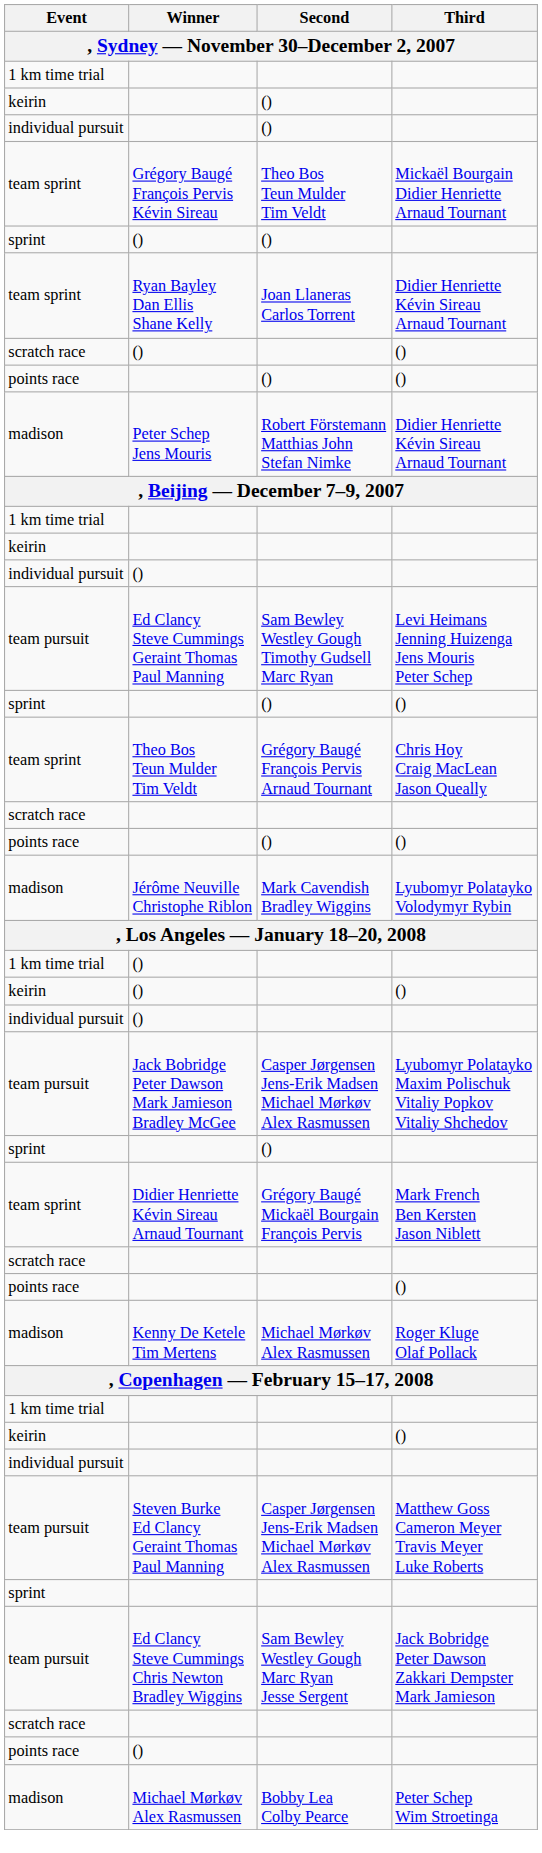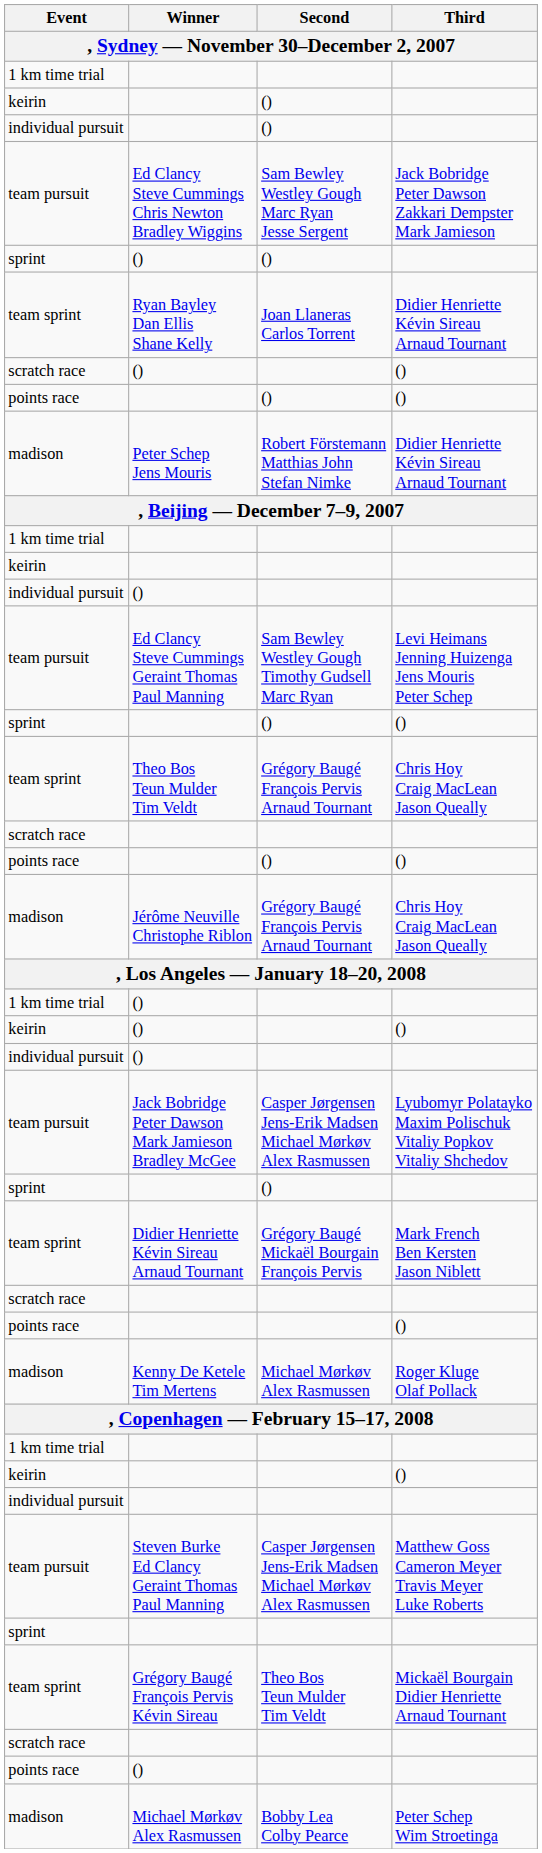 <table class=wikitable style="font-size:95%" width="80%">
 <tr>
 <th>Event</th>
 <th>Winner</th>
 <th>Second</th>
 <th>Third</th>
 </tr>
 <tr>
 <th colspan=4><big>, <a href='#'>Sydney</a> — November 30–December 2, 2007</big></th>
 </tr>
 <tr>
 <td>1 km time trial</td>
 <td></td>
 <td></td>
 <td></td>
 </tr>
 <tr>
 <td>keirin</td>
 <td></td>
 <td> ()</td>
 <td></td>
 </tr>
 <tr>
 <td>individual pursuit</td>
 <td></td>
 <td> ()</td>
 <td></td>
 </tr>
 <tr>
-<td>team sprint</td>
-<td><br><a href='#'>Grégory Baugé</a><br><a href='#'>François Pervis</a><br><a href='#'>Kévin Sireau</a></td>
-<td><br><a href='#'>Theo Bos</a><br><a href='#'>Teun Mulder</a><br><a href='#'>Tim Veldt</a></td>
-<td><br><a href='#'>Mickaël Bourgain</a><br><a href='#'>Didier Henriette</a><br><a href='#'>Arnaud Tournant</a></td>
+<td>team pursuit</td>
+<td><br><a href='#'>Ed Clancy</a><br><a href='#'>Steve Cummings</a><br><a href='#'>Chris Newton</a><br><a href='#'>Bradley Wiggins</a></td>
+<td><br><a href='#'>Sam Bewley</a><br><a href='#'>Westley Gough</a><br><a href='#'>Marc Ryan</a><br><a href='#'>Jesse Sergent</a></td>
+<td><br><a href='#'>Jack Bobridge</a><br><a href='#'>Peter Dawson</a><br><a href='#'>Zakkari Dempster</a><br><a href='#'>Mark Jamieson</a></td>
 </tr>
 <tr>
 <td>sprint</td>
 <td> ()</td>
 <td> ()</td>
 <td></td>
 </tr>
 <tr>
 <td>team sprint</td>
 <td><br><a href='#'>Ryan Bayley</a><br><a href='#'>Dan Ellis</a><br><a href='#'>Shane Kelly</a></td>
 <td><br><a href='#'>Joan Llaneras</a><br><a href='#'>Carlos Torrent</a></td>
 <td><br><a href='#'>Didier Henriette</a><br><a href='#'>Kévin Sireau</a><br><a href='#'>Arnaud Tournant</a></td>
 </tr>
 <tr>
 <td>scratch race</td>
 <td> ()</td>
 <td></td>
 <td> ()</td>
 </tr>
 <tr>
 <td>points race</td>
 <td></td>
 <td> ()</td>
 <td> ()</td>
 </tr>
 <tr>
 <td>madison</td>
 <td><br><a href='#'>Peter Schep</a><br><a href='#'>Jens Mouris</a></td>
 <td> <br><a href='#'>Robert Förstemann</a><br><a href='#'>Matthias John</a><br><a href='#'>Stefan Nimke</a></td>
 <td><br><a href='#'>Didier Henriette</a><br><a href='#'>Kévin Sireau</a><br><a href='#'>Arnaud Tournant</a></td>
 </tr>
 <tr bgcolor="#EFEFEF" align="left">
 <th colspan=4><big>, <a href='#'>Beijing</a> — December 7–9, 2007</big></th>
 </tr>
 <tr>
 <td>1 km time trial</td>
 <td></td>
 <td></td>
 <td></td>
 </tr>
 <tr>
 <td>keirin</td>
 <td></td>
 <td></td>
 <td></td>
 </tr>
 <tr>
 <td>individual pursuit</td>
 <td> ()</td>
 <td></td>
 <td></td>
 </tr>
 <tr>
 <td>team pursuit</td>
 <td> <br><a href='#'>Ed Clancy</a><br><a href='#'>Steve Cummings</a><br><a href='#'>Geraint Thomas</a><br><a href='#'>Paul Manning</a></td>
 <td><br><a href='#'>Sam Bewley</a><br><a href='#'>Westley Gough</a><br><a href='#'>Timothy Gudsell</a><br><a href='#'>Marc Ryan</a></td>
 <td><br><a href='#'>Levi Heimans</a><br><a href='#'>Jenning Huizenga</a><br><a href='#'>Jens Mouris</a><br><a href='#'>Peter Schep</a></td>
 </tr>
 <tr>
 <td>sprint</td>
 <td></td>
 <td> ()</td>
 <td> ()</td>
 </tr>
 <tr>
 <td>team sprint</td>
 <td><br><a href='#'>Theo Bos</a><br><a href='#'>Teun Mulder</a><br><a href='#'>Tim Veldt</a></td>
 <td><br><a href='#'>Grégory Baugé</a><br><a href='#'>François Pervis</a><br><a href='#'>Arnaud Tournant</a></td>
 <td><br><a href='#'>Chris Hoy</a><br><a href='#'>Craig MacLean</a><br><a href='#'>Jason Queally</a></td>
 </tr>
 <tr>
 <td>scratch race</td>
 <td></td>
 <td></td>
 <td></td>
 </tr>
 <tr>
 <td>points race</td>
 <td></td>
 <td> ()</td>
 <td> ()</td>
 </tr>
 <tr>
 <td>madison</td>
 <td><br><a href='#'>Jérôme Neuville</a><br><a href='#'>Christophe Riblon</a></td>
-<td><br><a href='#'>Mark Cavendish</a><br><a href='#'>Bradley Wiggins</a></td>
-<td><br><a href='#'>Lyubomyr Polatayko</a><br><a href='#'>Volodymyr Rybin</a></td>
+<td><br><a href='#'>Grégory Baugé</a><br><a href='#'>François Pervis</a><br><a href='#'>Arnaud Tournant</a></td>
+<td><br><a href='#'>Chris Hoy</a><br><a href='#'>Craig MacLean</a><br><a href='#'>Jason Queally</a></td>
 </tr>
 <tr bgcolor="#EFEFEF" align="left">
 <th colspan=4><big>, Los Angeles — January 18–20, 2008</big></th>
 </tr>
 <tr>
 <td>1 km time trial</td>
 <td> ()</td>
 <td></td>
 <td></td>
 </tr>
 <tr>
 <td>keirin</td>
 <td> ()</td>
 <td></td>
 <td> ()</td>
 </tr>
 <tr>
 <td>individual pursuit</td>
 <td> ()</td>
 <td></td>
 <td></td>
 </tr>
 <tr>
 <td>team pursuit</td>
 <td><br><a href='#'>Jack Bobridge</a><br><a href='#'>Peter Dawson</a><br><a href='#'>Mark Jamieson</a><br><a href='#'>Bradley McGee</a></td>
 <td><br><a href='#'>Casper Jørgensen</a><br><a href='#'>Jens-Erik Madsen</a><br><a href='#'>Michael Mørkøv</a><br><a href='#'>Alex Rasmussen</a></td>
 <td><br><a href='#'>Lyubomyr Polatayko</a><br><a href='#'>Maxim Polischuk</a><br><a href='#'>Vitaliy Popkov</a><br><a href='#'>Vitaliy Shchedov</a></td>
 </tr>
 <tr>
 <td>sprint</td>
 <td></td>
 <td> ()</td>
 <td></td>
 </tr>
 <tr>
 <td>team sprint</td>
 <td><br><a href='#'>Didier Henriette</a><br><a href='#'>Kévin Sireau</a><br><a href='#'>Arnaud Tournant</a></td>
 <td><br><a href='#'>Grégory Baugé</a><br><a href='#'>Mickaël Bourgain</a><br><a href='#'>François Pervis</a></td>
 <td><br><a href='#'>Mark French</a><br><a href='#'>Ben Kersten</a><br><a href='#'>Jason Niblett</a></td>
 </tr>
 <tr>
 <td>scratch race</td>
 <td></td>
 <td></td>
 <td></td>
 </tr>
 <tr>
 <td>points race</td>
 <td></td>
 <td></td>
 <td> ()</td>
 </tr>
 <tr>
 <td>madison</td>
 <td><br><a href='#'>Kenny De Ketele</a><br><a href='#'>Tim Mertens</a></td>
 <td><br><a href='#'>Michael Mørkøv</a><br><a href='#'>Alex Rasmussen</a></td>
 <td><br><a href='#'>Roger Kluge</a><br><a href='#'>Olaf Pollack</a></td>
 </tr>
 <tr bgcolor="#EFEFEF" align="left">
 <th colspan=4><big>, <a href='#'>Copenhagen</a> — February 15–17, 2008</big></th>
 </tr>
 <tr>
 <td>1 km time trial</td>
 <td></td>
 <td></td>
 <td></td>
 </tr>
 <tr>
 <td>keirin</td>
 <td></td>
 <td></td>
 <td> ()</td>
 </tr>
 <tr>
 <td>individual pursuit</td>
 <td></td>
 <td></td>
 <td></td>
 </tr>
 <tr>
 <td>team pursuit</td>
 <td><br><a href='#'>Steven Burke</a><br><a href='#'>Ed Clancy</a><br><a href='#'>Geraint Thomas</a><br><a href='#'>Paul Manning</a></td>
 <td><br><a href='#'>Casper Jørgensen</a><br><a href='#'>Jens-Erik Madsen</a><br><a href='#'>Michael Mørkøv</a><br><a href='#'>Alex Rasmussen</a></td>
 <td><br><a href='#'>Matthew Goss</a><br><a href='#'>Cameron Meyer</a><br><a href='#'>Travis Meyer</a><br><a href='#'>Luke Roberts</a></td>
 </tr>
 <tr>
 <td>sprint</td>
 <td></td>
 <td></td>
 <td></td>
 </tr>
 <tr>
-<td>team pursuit</td>
-<td><br><a href='#'>Ed Clancy</a><br><a href='#'>Steve Cummings</a><br><a href='#'>Chris Newton</a><br><a href='#'>Bradley Wiggins</a></td>
-<td><br><a href='#'>Sam Bewley</a><br><a href='#'>Westley Gough</a><br><a href='#'>Marc Ryan</a><br><a href='#'>Jesse Sergent</a></td>
-<td><br><a href='#'>Jack Bobridge</a><br><a href='#'>Peter Dawson</a><br><a href='#'>Zakkari Dempster</a><br><a href='#'>Mark Jamieson</a></td>
+<td>team sprint</td>
+<td><br><a href='#'>Grégory Baugé</a><br><a href='#'>François Pervis</a><br><a href='#'>Kévin Sireau</a></td>
+<td><br><a href='#'>Theo Bos</a><br><a href='#'>Teun Mulder</a><br><a href='#'>Tim Veldt</a></td>
+<td><br><a href='#'>Mickaël Bourgain</a><br><a href='#'>Didier Henriette</a><br><a href='#'>Arnaud Tournant</a></td>
 </tr>
 <tr>
 <td>scratch race</td>
 <td></td>
 <td></td>
 <td></td>
 </tr>
 <tr>
 <td>points race</td>
 <td> ()</td>
 <td></td>
 <td></td>
 </tr>
 <tr>
 <td>madison</td>
 <td><br><a href='#'>Michael Mørkøv</a><br><a href='#'>Alex Rasmussen</a></td>
 <td><br><a href='#'>Bobby Lea</a><br><a href='#'>Colby Pearce</a></td>
 <td><br><a href='#'>Peter Schep</a><br><a href='#'>Wim Stroetinga</a></td>
 </tr>
 <tr bgcolor="#EFEFEF" align="left">
 </tr>
 </table>
